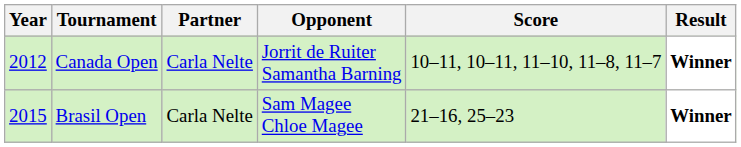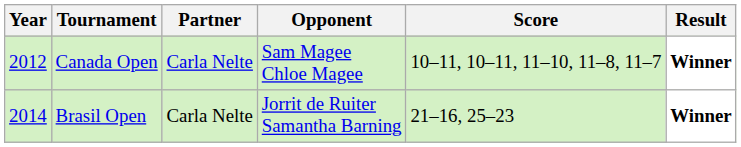 <table class="sortable wikitable" style="font-size: 90%;">
 <tr>
 <th>Year</th>
 <th>Tournament</th>
 <th>Partner</th>
 <th>Opponent</th>
 <th>Score</th>
 <th>Result</th>
 </tr>
 <tr style="background:#D4F1C5">
 <td align="center"><a href='#'>2012</a></td>
 <td align="left"><a href='#'>Canada Open</a></td>
 <td align="left"> <a href='#'>Carla Nelte</a></td>
-<td align="left"> <a href='#'>Jorrit de Ruiter</a><br> <a href='#'>Samantha Barning</a></td>
+<td align="left"> <a href='#'>Sam Magee</a><br> <a href='#'>Chloe Magee</a></td>
 <td align="left">10–11, 10–11, 11–10, 11–8, 11–7</td>
 <td style="text-align:left; background:white"> <strong>Winner</strong></td>
 </tr>
 <tr style="background:#D4F1C5">
-<td align="center"><a href='#'>2015</a></td>
+<td align="center"><a href='#'>2014</a></td>
 <td align="left"><a href='#'>Brasil Open</a></td>
 <td align="left"> Carla Nelte</td>
-<td align="left"> <a href='#'>Sam Magee</a><br> <a href='#'>Chloe Magee</a></td>
+<td align="left"> <a href='#'>Jorrit de Ruiter</a><br> <a href='#'>Samantha Barning</a></td>
 <td align="left">21–16, 25–23</td>
 <td style="text-align:left; background:white"> <strong>Winner</strong></td>
 </tr>
 </table>
